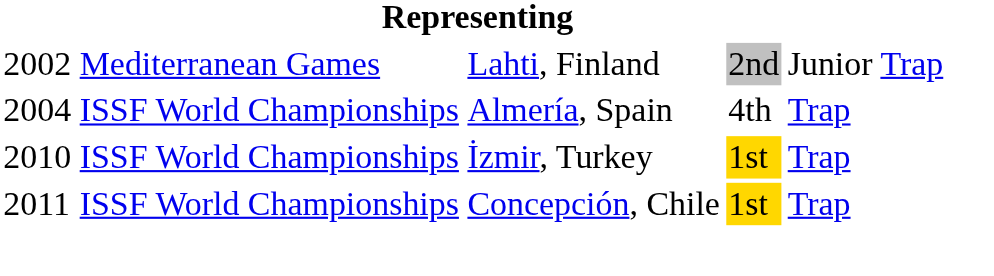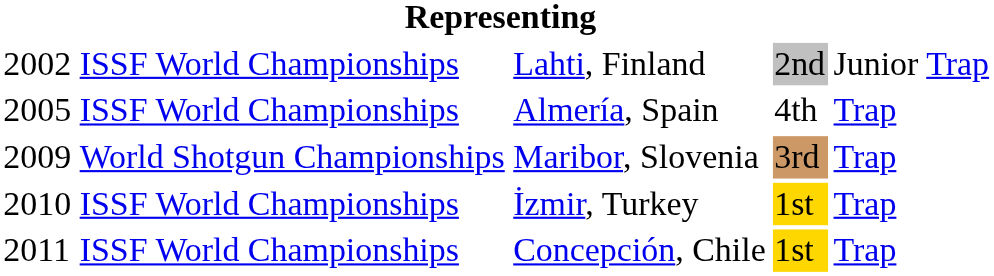 <table>
 <tr>
 <th colspan="6">Representing </th>
 </tr>
 <tr>
 <td>2002</td>
-<td><a href='#'>Mediterranean Games</a></td>
+<td><a href='#'>ISSF World Championships</a></td>
 <td><a href='#'>Lahti</a>, Finland</td>
 <td bgcolor=silver>2nd</td>
 <td>Junior <a href='#'>Trap</a></td>
 <td></td>
 </tr>
 <tr>
-<td>2004</td>
+<td>2005</td>
 <td><a href='#'>ISSF World Championships</a></td>
 <td><a href='#'>Almería</a>, Spain</td>
 <td>4th</td>
+<td><a href='#'>Trap</a></td>
+<td></td>
+</tr>
+<tr>
+<td>2009</td>
+<td><a href='#'>World Shotgun Championships</a></td>
+<td><a href='#'>Maribor</a>, Slovenia</td>
+<td bgcolor="#cc9966">3rd</td>
 <td><a href='#'>Trap</a></td>
 <td></td>
 </tr>
 <tr>
 <td>2010</td>
 <td><a href='#'>ISSF World Championships</a></td>
 <td><a href='#'>İzmir</a>, Turkey</td>
 <td bgcolor=gold>1st</td>
 <td><a href='#'>Trap</a></td>
 <td></td>
 </tr>
 <tr>
 <td>2011</td>
 <td><a href='#'>ISSF World Championships</a></td>
 <td><a href='#'>Concepción</a>, Chile</td>
 <td bgcolor=gold>1st</td>
 <td><a href='#'>Trap</a></td>
 <td></td>
 </tr>
 </table>
